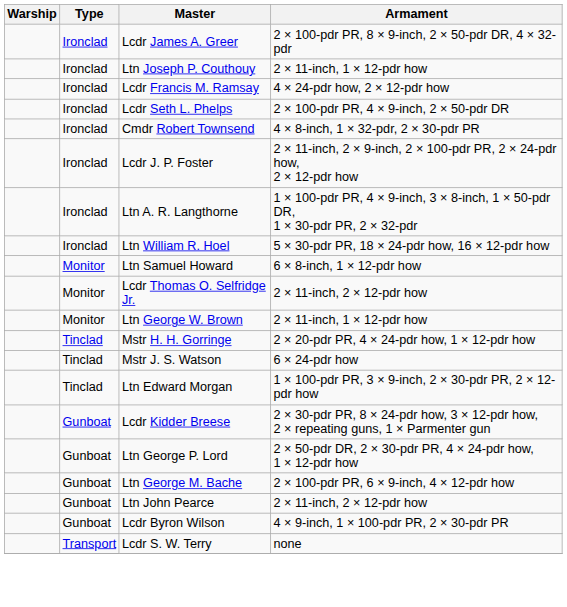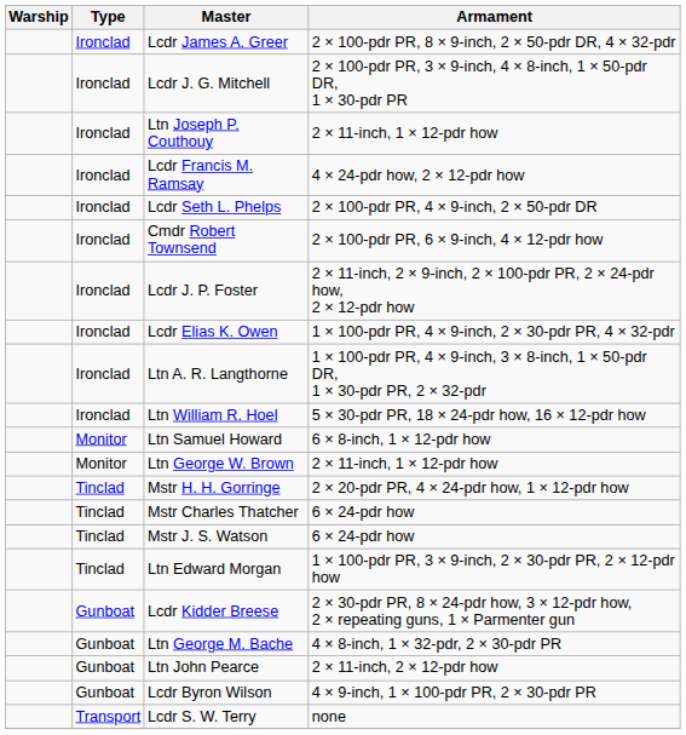 <table class="wikitable" style="text-align:left; width:80%;">
 <tr>
 <th>Warship</th>
 <th>Type</th>
 <th>Master</th>
 <th>Armament</th>
 </tr>
 <tr>
 <td rowspan=1></td>
 <td><a href='#'>Ironclad</a></td>
 <td>Lcdr <a href='#'>James A. Greer</a></td>
 <td>2 × 100-pdr PR, 8 × 9-inch, 2 × 50-pdr DR, 4 × 32-pdr</td>
+</tr>
+<tr>
+<td rowspan=1></td>
+<td>Ironclad</td>
+<td>Lcdr J. G. Mitchell</td>
+<td>2 × 100-pdr PR, 3 × 9-inch, 4 × 8-inch, 1 × 50-pdr DR,<br>1 × 30-pdr PR</td>
 </tr>
 <tr>
 <td rowspan=1></td>
 <td>Ironclad</td>
 <td>Ltn <a href='#'>Joseph P. Couthouy</a></td>
 <td>2 × 11-inch, 1 × 12-pdr how</td>
 </tr>
 <tr>
 <td rowspan=1></td>
 <td>Ironclad</td>
 <td>Lcdr <a href='#'>Francis M. Ramsay</a></td>
 <td>4 × 24-pdr how, 2 × 12-pdr how</td>
 </tr>
 <tr>
 <td rowspan=1></td>
 <td>Ironclad</td>
 <td>Lcdr <a href='#'>Seth L. Phelps</a></td>
 <td>2 × 100-pdr PR, 4 × 9-inch, 2 × 50-pdr DR</td>
 </tr>
 <tr>
 <td rowspan=1></td>
 <td>Ironclad</td>
 <td>Cmdr <a href='#'>Robert Townsend</a></td>
-<td>4 × 8-inch, 1 × 32-pdr, 2 × 30-pdr PR</td>
+<td>2 × 100-pdr PR, 6 × 9-inch, 4 × 12-pdr how</td>
 </tr>
 <tr>
 <td rowspan=1></td>
 <td>Ironclad</td>
 <td>Lcdr J. P. Foster</td>
 <td>2 × 11-inch, 2 × 9-inch, 2 × 100-pdr PR, 2 × 24-pdr how, <br>2 × 12-pdr how</td>
+</tr>
+<tr>
+<td rowspan=1></td>
+<td>Ironclad</td>
+<td>Lcdr <a href='#'>Elias K. Owen</a></td>
+<td>1 × 100-pdr PR, 4 × 9-inch, 2 × 30-pdr PR, 4 × 32-pdr</td>
 </tr>
 <tr>
 <td rowspan=1></td>
 <td>Ironclad</td>
 <td>Ltn A. R. Langthorne</td>
 <td>1 × 100-pdr PR, 4 × 9-inch, 3 × 8-inch, 1 × 50-pdr DR, <br>1 × 30-pdr PR, 2 × 32-pdr</td>
 </tr>
 <tr>
 <td rowspan=1></td>
 <td>Ironclad</td>
 <td>Ltn <a href='#'>William R. Hoel</a></td>
 <td>5 × 30-pdr PR, 18 × 24-pdr how, 16 × 12-pdr how</td>
 </tr>
 <tr>
 <td rowspan=1></td>
 <td><a href='#'>Monitor</a></td>
 <td>Ltn Samuel Howard</td>
 <td>6 × 8-inch, 1 × 12-pdr how</td>
 </tr>
 <tr>
 <td rowspan=1></td>
 <td>Monitor</td>
-<td>Lcdr <a href='#'>Thomas O. Selfridge Jr.</a></td>
-<td>2 × 11-inch, 2 × 12-pdr how</td>
-</tr>
-<tr>
-<td rowspan=1></td>
-<td>Monitor</td>
 <td>Ltn <a href='#'>George W. Brown</a></td>
 <td>2 × 11-inch, 1 × 12-pdr how</td>
 </tr>
 <tr>
 <td rowspan=1></td>
 <td><a href='#'>Tinclad</a></td>
 <td>Mstr <a href='#'>H. H. Gorringe</a></td>
 <td>2 × 20-pdr PR, 4 × 24-pdr how, 1 × 12-pdr how</td>
+</tr>
+<tr>
+<td rowspan=1></td>
+<td>Tinclad</td>
+<td>Mstr Charles Thatcher</td>
+<td>6 × 24-pdr how</td>
 </tr>
 <tr>
 <td rowspan=1></td>
 <td>Tinclad</td>
 <td>Mstr J. S. Watson</td>
 <td>6 × 24-pdr how</td>
 </tr>
 <tr>
 <td rowspan=1></td>
 <td>Tinclad</td>
 <td>Ltn Edward Morgan</td>
 <td>1 × 100-pdr PR, 3 × 9-inch, 2 × 30-pdr PR, 2 × 12-pdr how</td>
 </tr>
 <tr>
 <td rowspan=1></td>
 <td><a href='#'>Gunboat</a></td>
 <td>Lcdr <a href='#'>Kidder Breese</a></td>
 <td>2 × 30-pdr PR, 8 × 24-pdr how, 3 × 12-pdr how,<br> 2 × repeating guns, 1 × Parmenter gun</td>
 </tr>
 <tr>
 <td rowspan=1></td>
 <td>Gunboat</td>
-<td>Ltn George P. Lord</td>
-<td>2 × 50-pdr DR, 2 × 30-pdr PR, 4 × 24-pdr how,<br>1 × 12-pdr how</td>
-</tr>
-<tr>
-<td rowspan=1></td>
-<td>Gunboat</td>
 <td>Ltn <a href='#'>George M. Bache</a></td>
-<td>2 × 100-pdr PR, 6 × 9-inch, 4 × 12-pdr how</td>
+<td>4 × 8-inch, 1 × 32-pdr, 2 × 30-pdr PR</td>
 </tr>
 <tr>
 <td rowspan=1></td>
 <td>Gunboat</td>
 <td>Ltn John Pearce</td>
 <td>2 × 11-inch, 2 × 12-pdr how</td>
 </tr>
 <tr>
 <td rowspan=1></td>
 <td>Gunboat</td>
 <td>Lcdr Byron Wilson</td>
 <td>4 × 9-inch, 1 × 100-pdr PR, 2 × 30-pdr PR</td>
 </tr>
 <tr>
 <td rowspan=1></td>
 <td><a href='#'>Transport</a></td>
 <td>Lcdr S. W. Terry</td>
 <td>none</td>
 </tr>
 <tr>
 </tr>
 </table>
